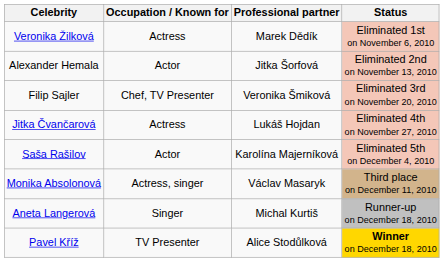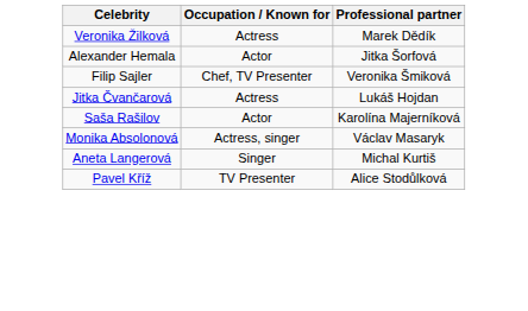 <table class="wikitable" style="margin: auto; text-align: center;">
 <tr>
 <th>Celebrity</th>
 <th>Occupation / Known for</th>
 <th>Professional partner</th>
-<th>Status</th>
 </tr>
 <tr>
 <td><a href='#'>Veronika Žilková</a></td>
 <td>Actress</td>
 <td>Marek Dědík</td>
-<td bgcolor="#F4C7B8">Eliminated 1st<br><small>on November 6, 2010</small></td>
 </tr>
 <tr>
 <td>Alexander Hemala</td>
 <td>Actor</td>
 <td>Jitka Šorfová</td>
-<td bgcolor="#F4C7B8">Eliminated 2nd<br><small>on November 13, 2010</small></td>
 </tr>
 <tr>
 <td>Filip Sajler</td>
 <td>Chef, TV Presenter</td>
 <td>Veronika Šmiková</td>
-<td bgcolor="#F4C7B8">Eliminated 3rd<br><small>on November 20, 2010</small></td>
 </tr>
 <tr>
 <td><a href='#'>Jitka Čvančarová</a></td>
 <td>Actress</td>
 <td>Lukáš Hojdan</td>
-<td bgcolor="#F4C7B8">Eliminated 4th<br><small>on November 27, 2010</small></td>
 </tr>
 <tr>
 <td><a href='#'>Saša Rašilov</a></td>
 <td>Actor</td>
 <td>Karolína Majerníková</td>
-<td bgcolor="#F4C7B8">Eliminated 5th<br><small>on December 4, 2010</small></td>
 </tr>
 <tr>
 <td><a href='#'>Monika Absolonová</a></td>
 <td>Actress, singer</td>
 <td>Václav Masaryk</td>
-<td bgcolor="tan">Third place<br><small>on December 11, 2010</small></td>
 </tr>
 <tr>
 <td><a href='#'>Aneta Langerová</a></td>
 <td>Singer</td>
 <td>Michal Kurtiš</td>
-<td bgcolor="silver">Runner-up<br><small>on December 18, 2010</small></td>
 </tr>
 <tr>
 <td><a href='#'>Pavel Kříž</a></td>
 <td>TV Presenter</td>
 <td>Alice Stodůlková</td>
-<td bgcolor="gold"><strong>Winner</strong><br><small> on December 18, 2010 </small></td>
 </tr>
 </table>
